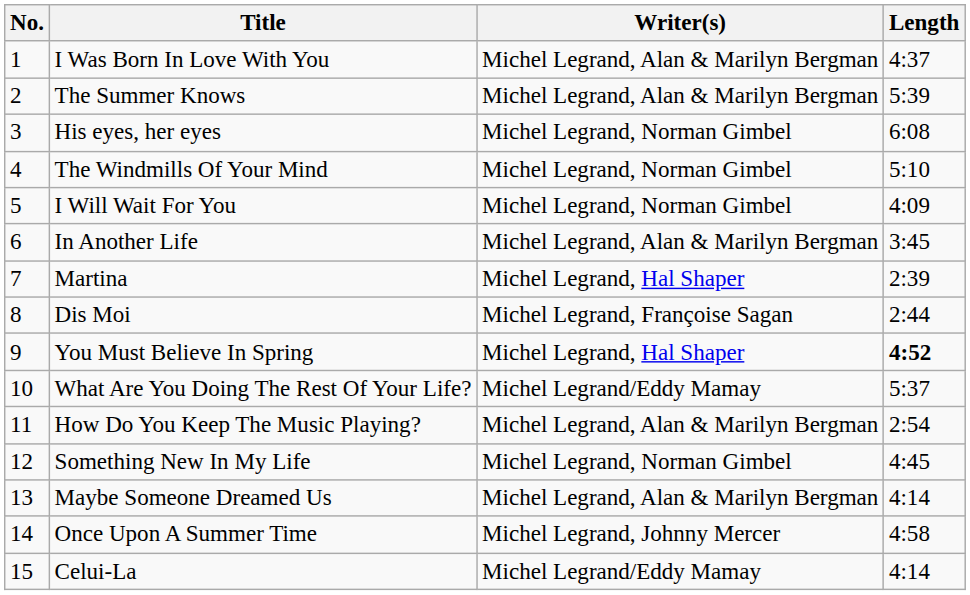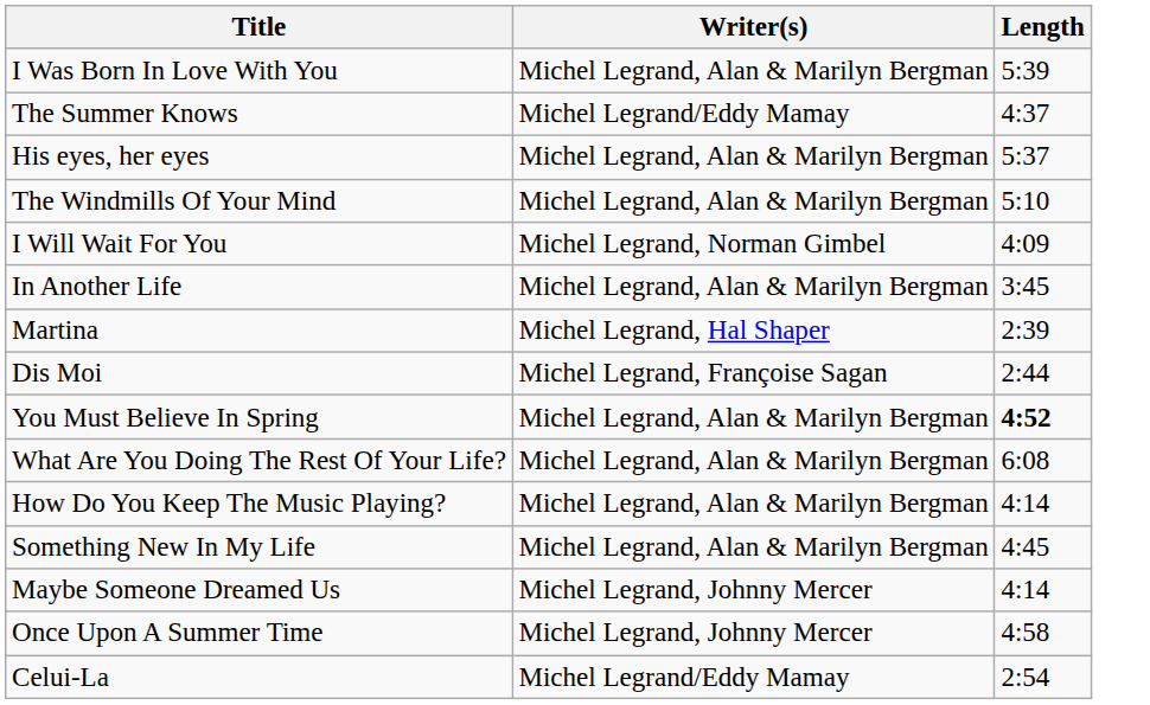 <table class="wikitable">
 <tr>
-<th>No.</th>
 <th>Title</th>
 <th>Writer(s)</th>
 <th>Length</th>
 </tr>
 <tr>
-<td>1</td>
 <td>I Was Born In Love With You</td>
-<td>Michel Legrand, Alan & Marilyn Bergman</td>
-<td>4:37</td>
-</tr>
-<tr>
-<td>2</td>
-<td>The Summer Knows</td>
 <td>Michel Legrand, Alan & Marilyn Bergman</td>
 <td>5:39</td>
 </tr>
 <tr>
-<td>3</td>
-<td>His eyes, her eyes</td>
-<td>Michel Legrand, Norman Gimbel</td>
-<td>6:08</td>
+<td>The Summer Knows</td>
+<td>Michel Legrand/Eddy Mamay</td>
+<td>4:37</td>
 </tr>
 <tr>
-<td>4</td>
+<td>His eyes, her eyes</td>
+<td>Michel Legrand, Alan & Marilyn Bergman</td>
+<td>5:37</td>
+</tr>
+<tr>
 <td>The Windmills Of Your Mind</td>
-<td>Michel Legrand, Norman Gimbel</td>
+<td>Michel Legrand, Alan & Marilyn Bergman</td>
 <td>5:10</td>
 </tr>
 <tr>
-<td>5</td>
 <td>I Will Wait For You</td>
 <td>Michel Legrand, Norman Gimbel</td>
 <td>4:09</td>
 </tr>
 <tr>
-<td>6</td>
 <td>In Another Life</td>
 <td>Michel Legrand, Alan & Marilyn Bergman</td>
 <td>3:45</td>
 </tr>
 <tr>
-<td>7</td>
 <td>Martina</td>
 <td>Michel Legrand, <a href='#'>Hal Shaper</a></td>
 <td>2:39</td>
 </tr>
 <tr>
-<td>8</td>
 <td>Dis Moi</td>
 <td>Michel Legrand, Françoise Sagan</td>
 <td>2:44</td>
 </tr>
 <tr>
-<td>9</td>
 <td>You Must Believe In Spring</td>
-<td>Michel Legrand, <a href='#'>Hal Shaper</a></td>
+<td>Michel Legrand, Alan & Marilyn Bergman</td>
 <td><strong>4:52</strong></td>
 </tr>
 <tr>
-<td>10</td>
 <td>What Are You Doing The Rest Of Your Life?</td>
-<td>Michel Legrand/Eddy Mamay</td>
-<td>5:37</td>
+<td>Michel Legrand, Alan & Marilyn Bergman</td>
+<td>6:08</td>
 </tr>
 <tr>
-<td>11</td>
 <td>How Do You Keep The Music Playing?</td>
-<td>Michel Legrand, Alan & Marilyn Bergman</td>
-<td>2:54</td>
-</tr>
-<tr>
-<td>12</td>
-<td>Something New In My Life</td>
-<td>Michel Legrand, Norman Gimbel</td>
-<td>4:45</td>
-</tr>
-<tr>
-<td>13</td>
-<td>Maybe Someone Dreamed Us</td>
 <td>Michel Legrand, Alan & Marilyn Bergman</td>
 <td>4:14</td>
 </tr>
 <tr>
-<td>14</td>
+<td>Something New In My Life</td>
+<td>Michel Legrand, Alan & Marilyn Bergman</td>
+<td>4:45</td>
+</tr>
+<tr>
+<td>Maybe Someone Dreamed Us</td>
+<td>Michel Legrand, Johnny Mercer</td>
+<td>4:14</td>
+</tr>
+<tr>
 <td>Once Upon A Summer Time</td>
 <td>Michel Legrand, Johnny Mercer</td>
 <td>4:58</td>
 </tr>
 <tr>
-<td>15</td>
 <td>Celui-La</td>
 <td>Michel Legrand/Eddy Mamay</td>
-<td>4:14</td>
+<td>2:54</td>
 </tr>
 </table>
